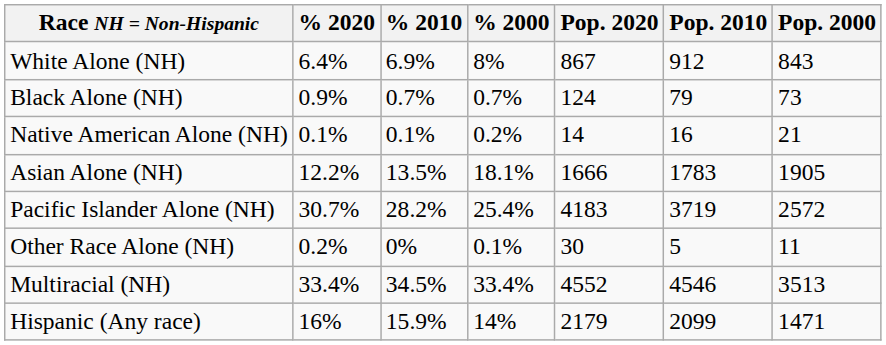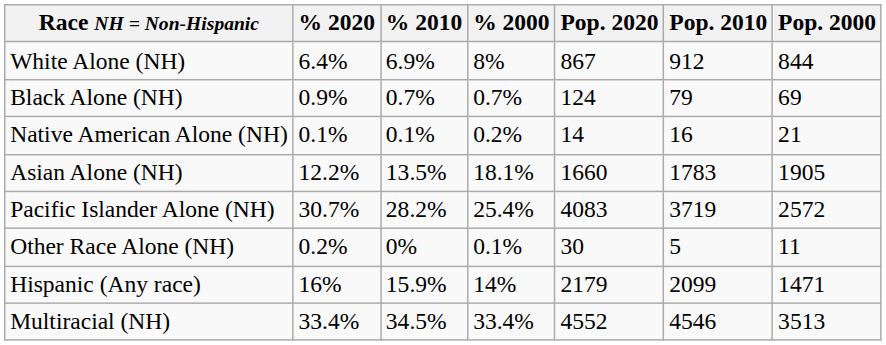 <table class="wikitable">
 <tr>
 <th>Race <small><em>NH = Non-Hispanic</em></small></th>
 <th>% 2020</th>
 <th>% 2010</th>
 <th>% 2000</th>
 <th>Pop. 2020</th>
 <th>Pop. 2010</th>
 <th>Pop. 2000</th>
 </tr>
 <tr>
 <td>White Alone (NH)</td>
 <td>6.4%</td>
 <td>6.9%</td>
 <td>8%</td>
 <td>867</td>
 <td>912</td>
-<td>843</td>
+<td>844</td>
 </tr>
 <tr>
 <td>Black Alone (NH)</td>
 <td>0.9%</td>
 <td>0.7%</td>
 <td>0.7%</td>
 <td>124</td>
 <td>79</td>
-<td>73</td>
+<td>69</td>
 </tr>
 <tr>
 <td>Native American Alone (NH)</td>
 <td>0.1%</td>
 <td>0.1%</td>
 <td>0.2%</td>
 <td>14</td>
 <td>16</td>
 <td>21</td>
 </tr>
 <tr>
 <td>Asian Alone (NH)</td>
 <td>12.2%</td>
 <td>13.5%</td>
 <td>18.1%</td>
-<td>1666</td>
+<td>1660</td>
 <td>1783</td>
 <td>1905</td>
 </tr>
 <tr>
 <td>Pacific Islander Alone (NH)</td>
 <td>30.7%</td>
 <td>28.2%</td>
 <td>25.4%</td>
-<td>4183</td>
+<td>4083</td>
 <td>3719</td>
 <td>2572</td>
 </tr>
 <tr>
 <td>Other Race Alone (NH)</td>
 <td>0.2%</td>
 <td>0%</td>
 <td>0.1%</td>
 <td>30</td>
 <td>5</td>
 <td>11</td>
 </tr>
 <tr>
+<td>Hispanic (Any race)</td>
+<td>16%</td>
+<td>15.9%</td>
+<td>14%</td>
+<td>2179</td>
+<td>2099</td>
+<td>1471</td>
+</tr>
+<tr>
 <td>Multiracial (NH)</td>
 <td>33.4%</td>
 <td>34.5%</td>
 <td>33.4%</td>
 <td>4552</td>
 <td>4546</td>
 <td>3513</td>
 </tr>
-<tr>
-<td>Hispanic (Any race)</td>
-<td>16%</td>
-<td>15.9%</td>
-<td>14%</td>
-<td>2179</td>
-<td>2099</td>
-<td>1471</td>
-</tr>
 </table>
